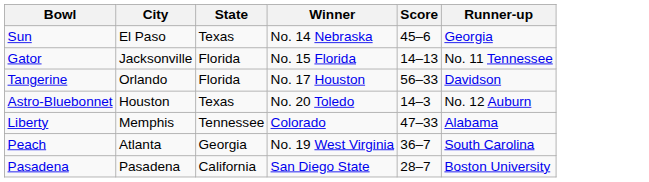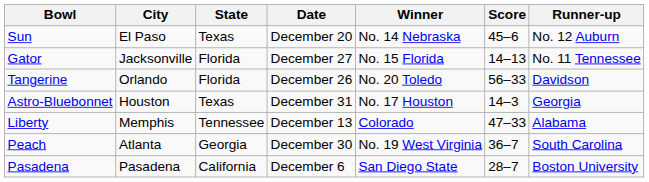 <table class="wikitable sortable">
 <tr>
 <th>Bowl</th>
 <th>City</th>
 <th>State</th>
+<th>Date</th>
 <th>Winner</th>
 <th>Score</th>
 <th>Runner-up</th>
 </tr>
 <tr>
 <td><a href='#'>Sun</a></td>
 <td>El Paso</td>
 <td>Texas</td>
+<td>December 20</td>
 <td>No. 14 <a href='#'>Nebraska</a></td>
 <td>45–6</td>
-<td><a href='#'>Georgia</a></td>
+<td>No. 12 <a href='#'>Auburn</a></td>
 </tr>
 <tr>
 <td><a href='#'>Gator</a></td>
 <td>Jacksonville</td>
 <td>Florida</td>
+<td>December 27</td>
 <td>No. 15 <a href='#'>Florida</a></td>
 <td>14–13</td>
 <td>No. 11 <a href='#'>Tennessee</a></td>
 </tr>
 <tr>
 <td><a href='#'>Tangerine</a></td>
 <td>Orlando</td>
 <td>Florida</td>
-<td>No. 17 <a href='#'>Houston</a></td>
+<td>December 26</td>
+<td>No. 20 <a href='#'>Toledo</a></td>
 <td>56–33</td>
 <td><a href='#'>Davidson</a></td>
 </tr>
 <tr>
 <td><a href='#'>Astro-Bluebonnet</a></td>
 <td>Houston</td>
 <td>Texas</td>
-<td>No. 20 <a href='#'>Toledo</a></td>
+<td>December 31</td>
+<td>No. 17 <a href='#'>Houston</a></td>
 <td>14–3</td>
-<td>No. 12 <a href='#'>Auburn</a></td>
+<td><a href='#'>Georgia</a></td>
 </tr>
 <tr>
 <td><a href='#'>Liberty</a></td>
 <td>Memphis</td>
 <td>Tennessee</td>
+<td>December 13</td>
 <td><a href='#'>Colorado</a></td>
 <td>47–33</td>
 <td><a href='#'>Alabama</a></td>
 </tr>
 <tr>
 <td><a href='#'>Peach</a></td>
 <td>Atlanta</td>
 <td>Georgia</td>
+<td>December 30</td>
 <td>No. 19 <a href='#'>West Virginia</a></td>
 <td>36–7</td>
 <td><a href='#'>South Carolina</a></td>
 </tr>
 <tr>
 <td><a href='#'>Pasadena</a></td>
 <td>Pasadena</td>
 <td>California</td>
+<td>December 6</td>
 <td><a href='#'>San Diego State</a></td>
 <td>28–7</td>
 <td><a href='#'>Boston University</a></td>
 </tr>
 </table>
